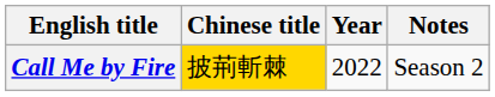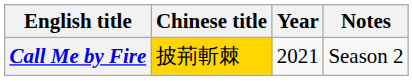 <table class="wikitable plainrowheaders sortable">
 <tr>
 <th scope="col">English title</th>
 <th scope="col">Chinese title</th>
 <th scope="col">Year</th>
 <th scope="col" class="unsortable">Notes</th>
 </tr>
 <tr>
 <th scope="row"><em><a href='#'>Call Me by Fire</a></em></th>
 <td style="background: gold;">披荊斬棘</td>
-<td>2022</td>
+<td>2021</td>
 <td>Season 2</td>
 </tr>
 </table>
